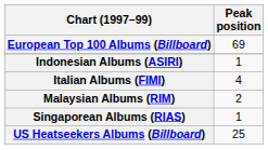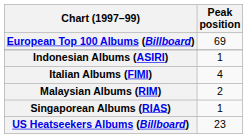 <table class="wikitable sortable plainrowheaders">
 <tr>
 <th scope="col">Chart (1997–99)</th>
 <th scope="col">Peak<br>position</th>
 </tr>
 <tr>
 <th scope="row"><a href='#'>European Top 100 Albums</a> (<a href='#'><em>Billboard</em></a>)</th>
 <td style="text-align:center;">69</td>
 </tr>
 <tr>
 </tr>
 <tr>
 </tr>
 <tr>
 <th scope="row">Indonesian Albums (<a href='#'>ASIRI</a>)</th>
 <td style="text-align:center;">1</td>
 </tr>
 <tr>
 <th scope="row">Italian Albums (<a href='#'>FIMI</a>)</th>
 <td style="text-align:center;">4</td>
 </tr>
 <tr>
 <th scope="row">Malaysian Albums (<a href='#'>RIM</a>)</th>
 <td style="text-align:center;">2</td>
 </tr>
 <tr>
 <th scope="row">Singaporean Albums (<a href='#'>RIAS</a>)</th>
 <td style="text-align:center;">1</td>
 </tr>
 <tr>
 <th scope="row"><a href='#'>US Heatseekers Albums</a> (<a href='#'><em>Billboard</em></a>)</th>
-<td style="text-align:center;">25</td>
+<td style="text-align:center;">23</td>
 </tr>
 </table>
